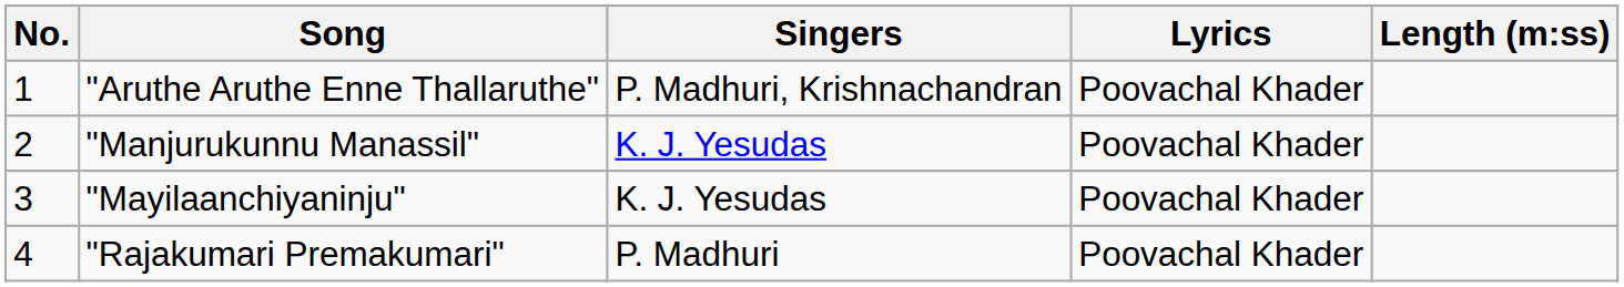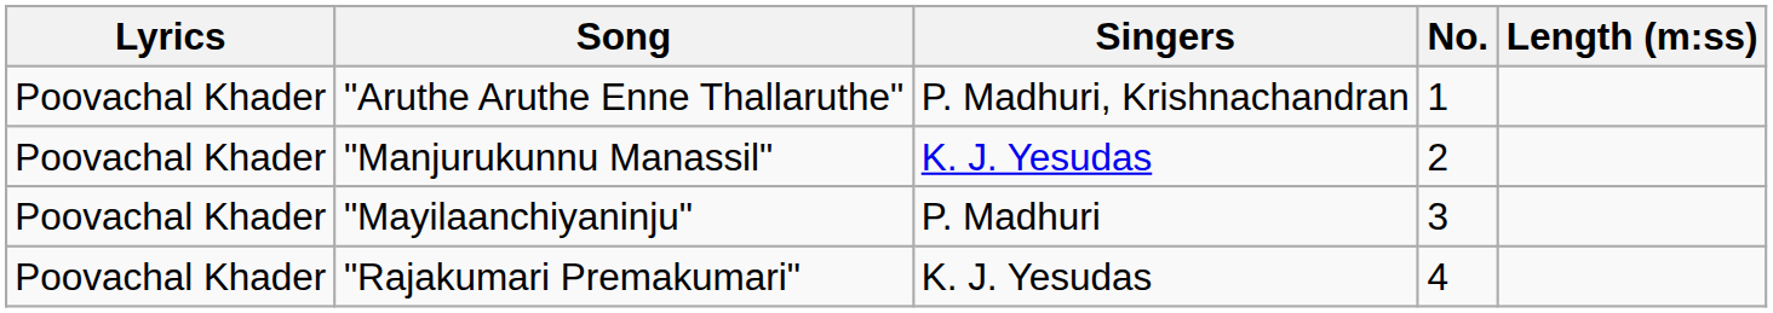 <table class="wikitable" style="font-size:95%;">
 <tr>
-<th>No.</th>
+<th>Lyrics</th>
 <th>Song</th>
 <th>Singers</th>
-<th>Lyrics</th>
+<th>No.</th>
 <th>Length (m:ss)</th>
 </tr>
 <tr>
-<td>1</td>
+<td>Poovachal Khader</td>
 <td>"Aruthe Aruthe Enne Thallaruthe"</td>
 <td>P. Madhuri, Krishnachandran</td>
-<td>Poovachal Khader</td>
+<td>1</td>
 <td></td>
 </tr>
 <tr>
-<td>2</td>
+<td>Poovachal Khader</td>
 <td>"Manjurukunnu Manassil"</td>
 <td><a href='#'>K. J. Yesudas</a></td>
-<td>Poovachal Khader</td>
+<td>2</td>
 <td></td>
 </tr>
 <tr>
+<td>Poovachal Khader</td>
+<td>"Mayilaanchiyaninju"</td>
+<td>P. Madhuri</td>
 <td>3</td>
-<td>"Mayilaanchiyaninju"</td>
-<td>K. J. Yesudas</td>
-<td>Poovachal Khader</td>
 <td></td>
 </tr>
 <tr>
+<td>Poovachal Khader</td>
+<td>"Rajakumari Premakumari"</td>
+<td>K. J. Yesudas</td>
 <td>4</td>
-<td>"Rajakumari Premakumari"</td>
-<td>P. Madhuri</td>
-<td>Poovachal Khader</td>
 <td></td>
 </tr>
 </table>
